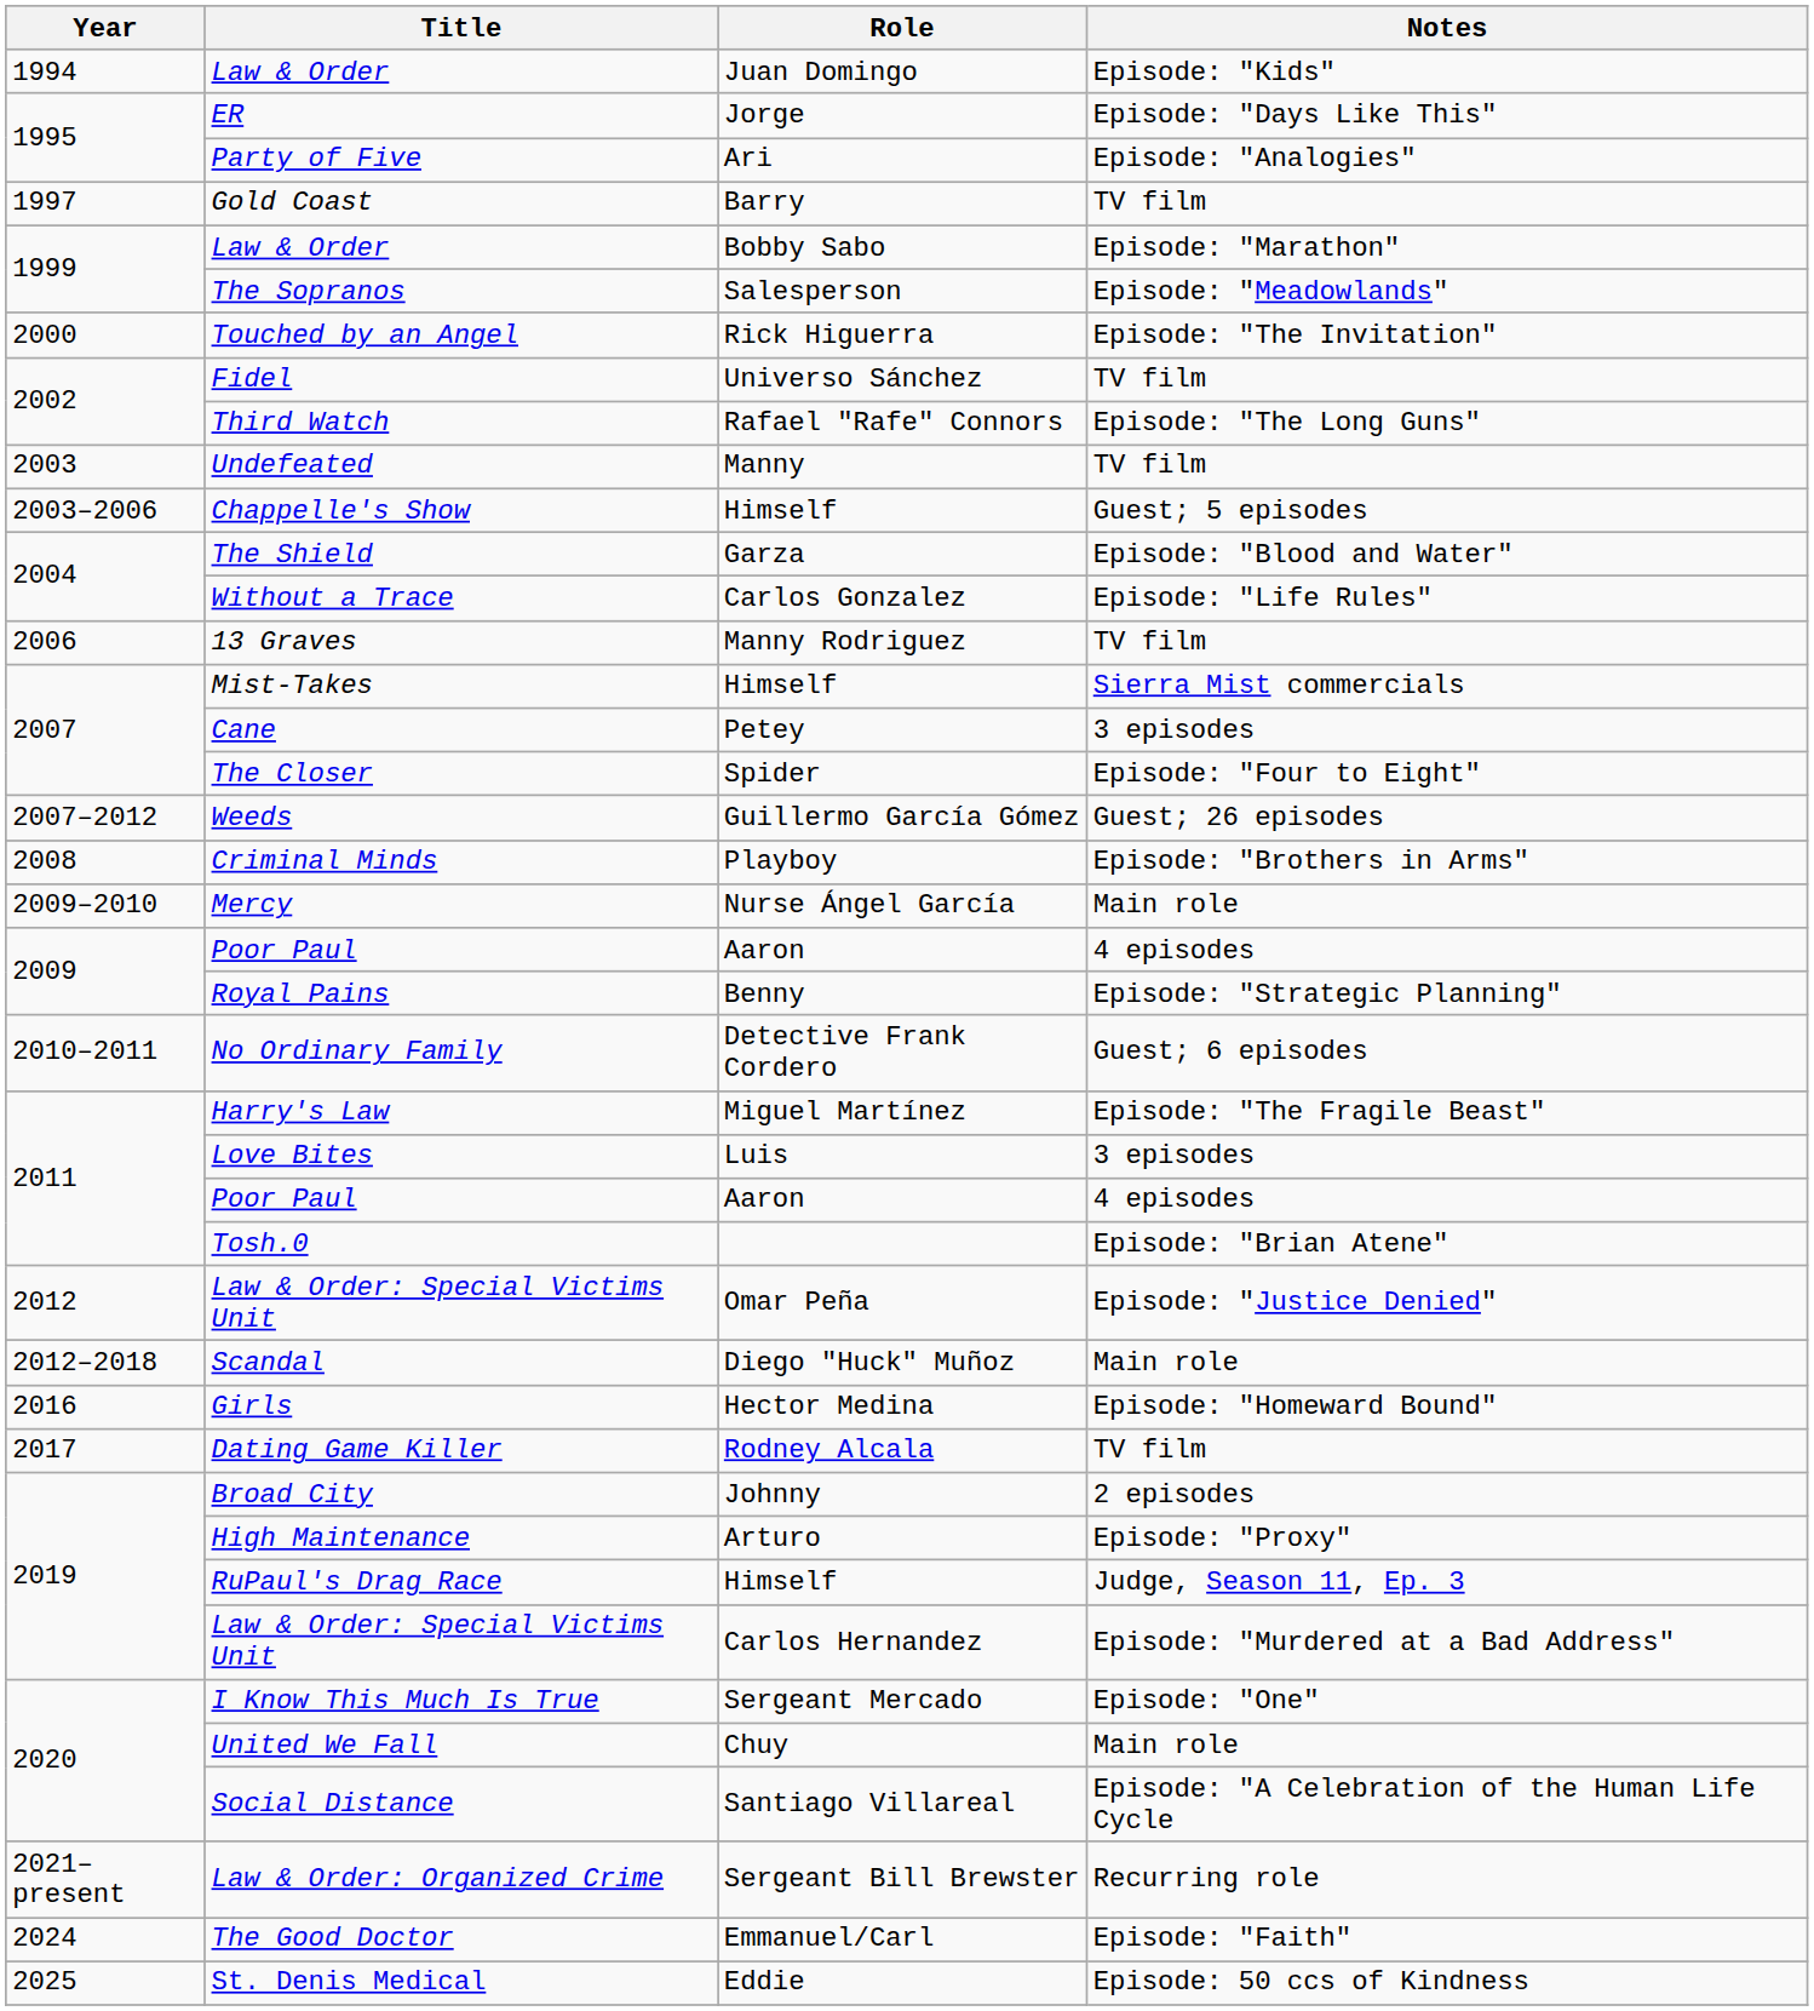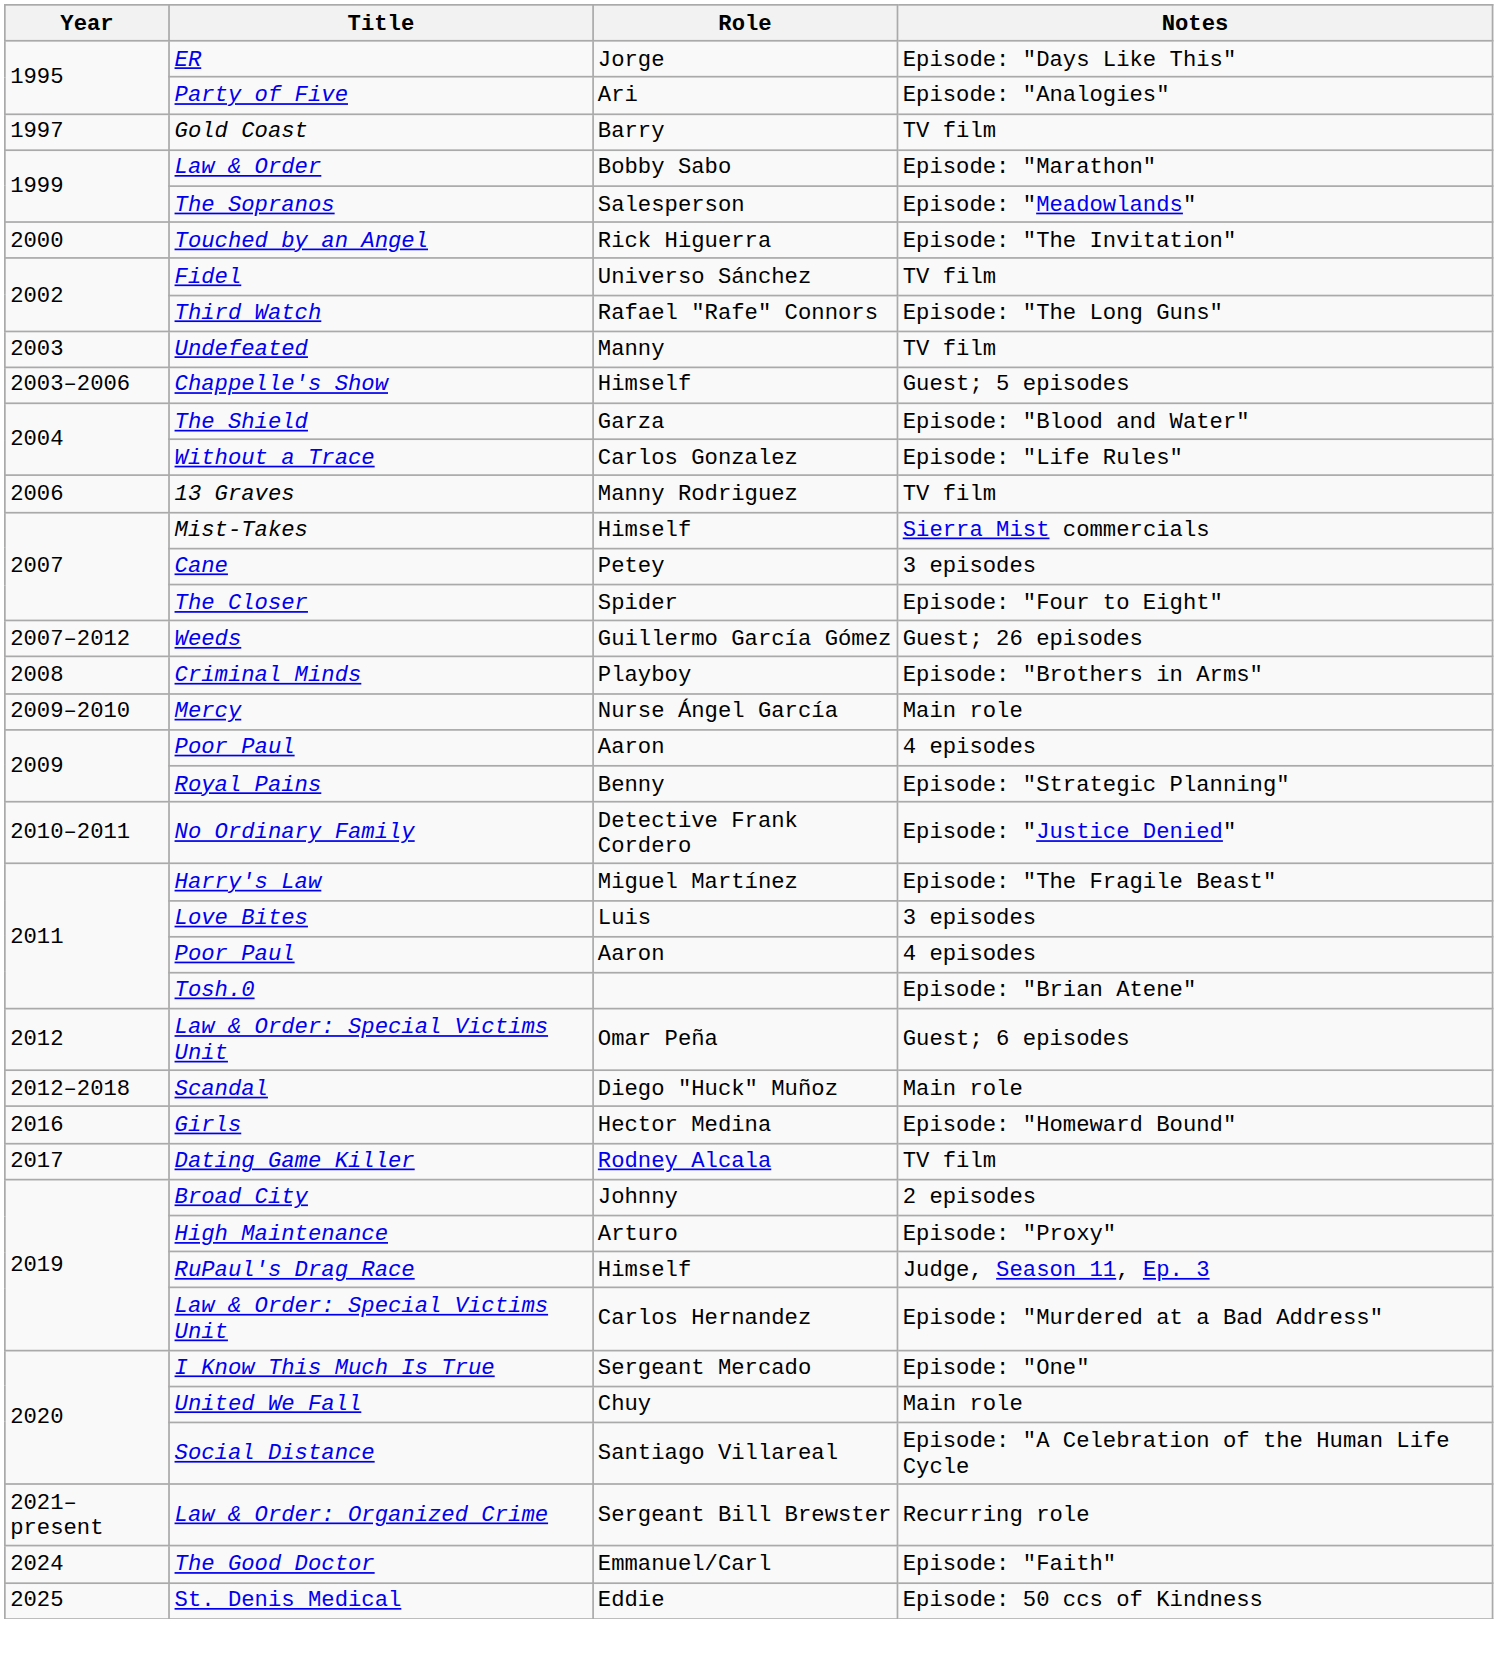 <table class="wikitable sortable">
 <tr>
 <th>Year</th>
 <th>Title</th>
 <th>Role</th>
 <th class="unsortable">Notes</th>
-</tr>
-<tr>
-<td>1994</td>
-<td><em><a href='#'>Law & Order</a></em></td>
-<td>Juan Domingo</td>
-<td>Episode: "Kids"</td>
 </tr>
 <tr>
 <td rowspan="2">1995</td>
 <td><em><a href='#'>ER</a></em></td>
 <td>Jorge</td>
 <td>Episode: "Days Like This"</td>
 </tr>
 <tr>
 <td><em><a href='#'>Party of Five</a></em></td>
 <td>Ari</td>
 <td>Episode: "Analogies"</td>
 </tr>
 <tr>
 <td>1997</td>
 <td><em>Gold Coast</em></td>
 <td>Barry</td>
 <td>TV film</td>
 </tr>
 <tr>
 <td rowspan="2">1999</td>
 <td><em><a href='#'>Law & Order</a></em></td>
 <td>Bobby Sabo</td>
 <td>Episode: "Marathon"</td>
 </tr>
 <tr>
 <td><em><a href='#'>The Sopranos</a></em></td>
 <td>Salesperson</td>
 <td>Episode: "<a href='#'>Meadowlands</a>"</td>
 </tr>
 <tr>
 <td>2000</td>
 <td><em><a href='#'>Touched by an Angel</a></em></td>
 <td>Rick Higuerra</td>
 <td>Episode: "The Invitation"</td>
 </tr>
 <tr>
 <td rowspan="2">2002</td>
 <td><em><a href='#'>Fidel</a></em></td>
 <td>Universo Sánchez</td>
 <td>TV film</td>
 </tr>
 <tr>
 <td><em><a href='#'>Third Watch</a></em></td>
 <td>Rafael "Rafe" Connors</td>
 <td>Episode: "The Long Guns"</td>
 </tr>
 <tr>
 <td>2003</td>
 <td><em><a href='#'>Undefeated</a></em></td>
 <td>Manny</td>
 <td>TV film</td>
 </tr>
 <tr>
 <td>2003–2006</td>
 <td><em><a href='#'>Chappelle's Show</a></em></td>
 <td>Himself</td>
 <td>Guest; 5 episodes</td>
 </tr>
 <tr>
 <td rowspan="2">2004</td>
 <td><em><a href='#'>The Shield</a></em></td>
 <td>Garza</td>
 <td>Episode: "Blood and Water"</td>
 </tr>
 <tr>
 <td><em><a href='#'>Without a Trace</a></em></td>
 <td>Carlos Gonzalez</td>
 <td>Episode: "Life Rules"</td>
 </tr>
 <tr>
 <td>2006</td>
 <td><em>13 Graves</em></td>
 <td>Manny Rodriguez</td>
 <td>TV film</td>
 </tr>
 <tr>
 <td rowspan="3">2007</td>
 <td><em>Mist-Takes</em></td>
 <td>Himself</td>
 <td><a href='#'>Sierra Mist</a> commercials</td>
 </tr>
 <tr>
 <td><em><a href='#'>Cane</a></em></td>
 <td>Petey</td>
 <td>3 episodes</td>
 </tr>
 <tr>
 <td><em><a href='#'>The Closer</a></em></td>
 <td>Spider</td>
 <td>Episode: "Four to Eight"</td>
 </tr>
 <tr>
 <td>2007–2012</td>
 <td><em><a href='#'>Weeds</a></em></td>
 <td>Guillermo García Gómez</td>
 <td>Guest; 26 episodes</td>
 </tr>
 <tr>
 <td>2008</td>
 <td><em><a href='#'>Criminal Minds</a></em></td>
 <td>Playboy</td>
 <td>Episode: "Brothers in Arms"</td>
 </tr>
 <tr>
 <td>2009–2010</td>
 <td><em><a href='#'>Mercy</a></em></td>
 <td>Nurse Ángel García</td>
 <td>Main role</td>
 </tr>
 <tr>
 <td rowspan="2">2009</td>
 <td><em><a href='#'>Poor Paul</a></em></td>
 <td>Aaron</td>
 <td>4 episodes</td>
 </tr>
 <tr>
 <td><em><a href='#'>Royal Pains</a></em></td>
 <td>Benny</td>
 <td>Episode: "Strategic Planning"</td>
 </tr>
 <tr>
 <td>2010–2011</td>
 <td><em><a href='#'>No Ordinary Family</a></em></td>
 <td>Detective Frank Cordero</td>
-<td>Guest; 6 episodes</td>
+<td>Episode: "<a href='#'>Justice Denied</a>"</td>
 </tr>
 <tr>
 <td rowspan="4">2011</td>
 <td><em><a href='#'>Harry's Law</a></em></td>
 <td>Miguel Martínez</td>
 <td>Episode: "The Fragile Beast"</td>
 </tr>
 <tr>
 <td><em><a href='#'>Love Bites</a></em></td>
 <td>Luis</td>
 <td>3 episodes</td>
 </tr>
 <tr>
 <td><em><a href='#'>Poor Paul</a></em></td>
 <td>Aaron</td>
 <td>4 episodes</td>
 </tr>
 <tr>
 <td><em><a href='#'>Tosh.0</a></em></td>
 <td></td>
 <td>Episode: "Brian Atene"</td>
 </tr>
 <tr>
 <td>2012</td>
 <td><em><a href='#'>Law & Order: Special Victims Unit</a></em></td>
 <td>Omar Peña</td>
-<td>Episode: "<a href='#'>Justice Denied</a>"</td>
+<td>Guest; 6 episodes</td>
 </tr>
 <tr>
 <td>2012–2018</td>
 <td><em><a href='#'>Scandal</a></em></td>
 <td>Diego "Huck" Muñoz</td>
 <td>Main role</td>
 </tr>
 <tr>
 <td>2016</td>
 <td><em><a href='#'>Girls</a></em></td>
 <td>Hector Medina</td>
 <td>Episode: "Homeward Bound"</td>
 </tr>
 <tr>
 <td>2017</td>
 <td><em><a href='#'>Dating Game Killer</a></em></td>
 <td><a href='#'>Rodney Alcala</a></td>
 <td>TV film</td>
 </tr>
 <tr>
 <td rowspan="4">2019</td>
 <td><em><a href='#'>Broad City</a></em></td>
 <td>Johnny</td>
 <td>2 episodes</td>
 </tr>
 <tr>
 <td><em><a href='#'>High Maintenance</a></em></td>
 <td>Arturo</td>
 <td>Episode: "Proxy"</td>
 </tr>
 <tr>
 <td><em><a href='#'>RuPaul's Drag Race</a></em></td>
 <td>Himself</td>
 <td>Judge, <a href='#'>Season 11</a>, <a href='#'>Ep. 3</a></td>
 </tr>
 <tr>
 <td><em><a href='#'>Law & Order: Special Victims Unit</a></em></td>
 <td>Carlos Hernandez</td>
 <td>Episode: "Murdered at a Bad Address"</td>
 </tr>
 <tr>
 <td rowspan="3">2020</td>
 <td><em><a href='#'>I Know This Much Is True</a></em></td>
 <td>Sergeant Mercado</td>
 <td>Episode: "One"</td>
 </tr>
 <tr>
 <td><em><a href='#'>United We Fall</a></em></td>
 <td>Chuy</td>
 <td>Main role</td>
 </tr>
 <tr>
 <td><em><a href='#'>Social Distance</a></em></td>
 <td>Santiago Villareal</td>
 <td>Episode: "A Celebration of the Human Life Cycle</td>
 </tr>
 <tr>
 <td>2021–present</td>
 <td><em><a href='#'>Law & Order: Organized Crime</a></em></td>
 <td>Sergeant Bill Brewster</td>
 <td>Recurring role</td>
 </tr>
 <tr>
 <td>2024</td>
 <td><em><a href='#'>The Good Doctor</a></em></td>
 <td>Emmanuel/Carl</td>
 <td>Episode: "Faith"</td>
 </tr>
 <tr>
 <td>2025</td>
 <td><a href='#'>St. Denis Medical</a></td>
 <td>Eddie</td>
 <td>Episode: 50 ccs of Kindness</td>
 </tr>
 </table>
